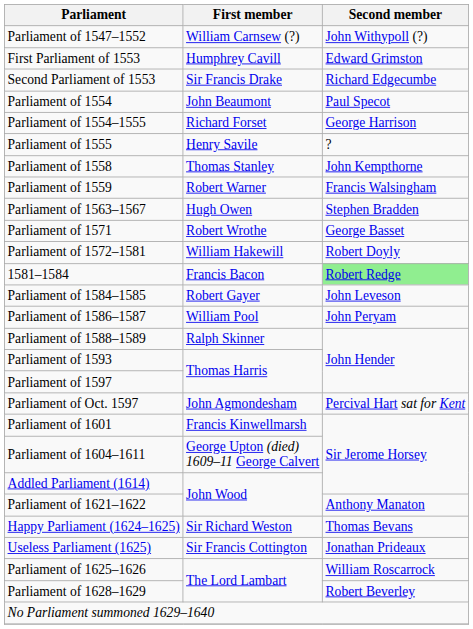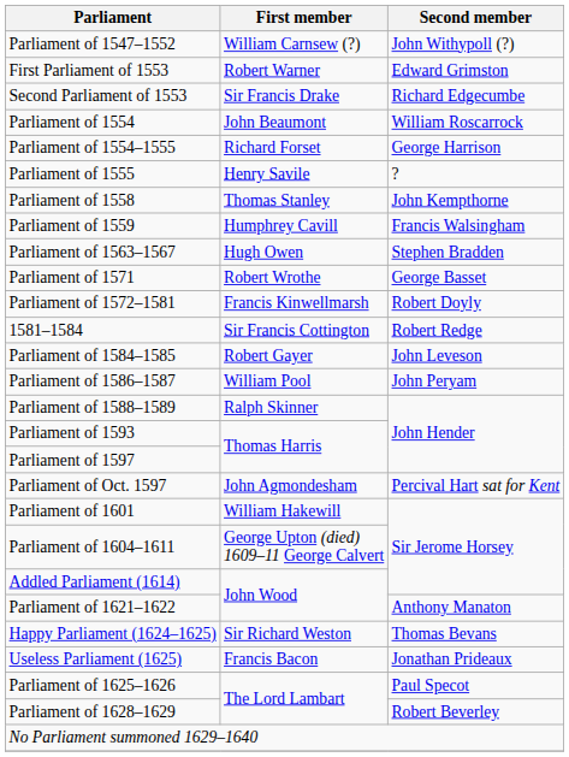 <table class="wikitable">
 <tr>
 <th>Parliament</th>
 <th>First member</th>
 <th>Second member</th>
 </tr>
 <tr>
 <td>Parliament of 1547–1552</td>
 <td><a href='#'>William Carnsew</a> (?)</td>
 <td><a href='#'>John Withypoll</a> (?)</td>
 </tr>
 <tr>
 <td>First Parliament of 1553</td>
-<td><a href='#'>Humphrey Cavill</a></td>
+<td><a href='#'>Robert Warner</a></td>
 <td><a href='#'>Edward Grimston</a></td>
 </tr>
 <tr>
 <td>Second Parliament of 1553</td>
 <td><a href='#'>Sir Francis Drake</a></td>
 <td><a href='#'>Richard Edgecumbe</a></td>
 </tr>
 <tr>
 <td>Parliament of 1554</td>
 <td><a href='#'>John Beaumont</a></td>
-<td><a href='#'>Paul Specot</a></td>
+<td><a href='#'>William Roscarrock</a></td>
 </tr>
 <tr>
 <td>Parliament of 1554–1555</td>
 <td><a href='#'>Richard Forset</a></td>
 <td><a href='#'>George Harrison</a></td>
 </tr>
 <tr>
 <td>Parliament of 1555</td>
 <td><a href='#'>Henry Savile</a></td>
 <td>?</td>
 </tr>
 <tr>
 <td>Parliament of 1558</td>
 <td><a href='#'>Thomas Stanley</a></td>
 <td><a href='#'>John Kempthorne</a></td>
 </tr>
 <tr>
 <td>Parliament of 1559</td>
-<td><a href='#'>Robert Warner</a></td>
+<td><a href='#'>Humphrey Cavill</a></td>
 <td><a href='#'>Francis Walsingham</a></td>
 </tr>
 <tr>
 <td>Parliament of 1563–1567</td>
 <td><a href='#'>Hugh Owen</a></td>
 <td><a href='#'>Stephen Bradden</a></td>
 </tr>
 <tr>
 <td>Parliament of 1571</td>
 <td><a href='#'>Robert Wrothe</a></td>
 <td><a href='#'>George Basset</a></td>
 </tr>
 <tr>
 <td>Parliament of 1572–1581</td>
-<td><a href='#'>William Hakewill</a></td>
+<td><a href='#'>Francis Kinwellmarsh</a></td>
 <td><a href='#'>Robert Doyly</a></td>
 </tr>
 <tr>
 <td>1581–1584</td>
-<td><a href='#'>Francis Bacon</a></td>
-<td style="background: lightgreen;"><a href='#'>Robert Redge</a></td>
+<td><a href='#'>Sir Francis Cottington</a></td>
+<td><a href='#'>Robert Redge</a></td>
 </tr>
 <tr>
 <td>Parliament of 1584–1585</td>
 <td><a href='#'>Robert Gayer</a></td>
 <td><a href='#'>John Leveson</a></td>
 </tr>
 <tr>
 <td>Parliament of 1586–1587</td>
 <td><a href='#'>William Pool</a></td>
 <td><a href='#'>John Peryam</a></td>
 </tr>
 <tr>
 <td>Parliament of 1588–1589</td>
 <td><a href='#'>Ralph Skinner</a></td>
 <td rowspan="3"><a href='#'>John Hender</a></td>
 </tr>
 <tr>
 <td>Parliament of 1593</td>
 <td rowspan="2"><a href='#'>Thomas Harris</a></td>
 </tr>
 <tr>
 <td>Parliament of 1597</td>
 </tr>
 <tr>
 <td>Parliament of Oct. 1597</td>
 <td><a href='#'>John Agmondesham</a></td>
 <td><a href='#'>Percival Hart</a> <em>sat for <a href='#'>Kent</a></em></td>
 </tr>
 <tr>
 <td>Parliament of 1601</td>
-<td><a href='#'>Francis Kinwellmarsh</a></td>
+<td><a href='#'>William Hakewill</a></td>
 <td rowspan="3"><a href='#'>Sir Jerome Horsey</a></td>
 </tr>
 <tr>
 <td>Parliament of 1604–1611</td>
 <td><a href='#'>George Upton</a> <em>(died)</em><br><em>1609–11</em> <a href='#'>George Calvert</a></td>
 </tr>
 <tr>
 <td><a href='#'>Addled Parliament (1614)</a></td>
 <td rowspan="2"><a href='#'>John Wood</a></td>
 </tr>
 <tr>
 <td>Parliament of 1621–1622</td>
 <td><a href='#'>Anthony Manaton</a></td>
 </tr>
 <tr>
 <td><a href='#'>Happy Parliament (1624–1625)</a></td>
 <td><a href='#'>Sir Richard Weston</a></td>
 <td><a href='#'>Thomas Bevans</a></td>
 </tr>
 <tr>
 <td><a href='#'>Useless Parliament (1625)</a></td>
-<td><a href='#'>Sir Francis Cottington</a></td>
+<td><a href='#'>Francis Bacon</a></td>
 <td><a href='#'>Jonathan Prideaux</a></td>
 </tr>
 <tr>
 <td>Parliament of 1625–1626</td>
 <td rowspan="2"><a href='#'>The Lord Lambart</a></td>
-<td><a href='#'>William Roscarrock</a></td>
+<td><a href='#'>Paul Specot</a></td>
 </tr>
 <tr>
 <td>Parliament of 1628–1629</td>
 <td><a href='#'>Robert Beverley</a></td>
 </tr>
 <tr>
 <td colspan="4"><em>No Parliament summoned 1629–1640</em></td>
 </tr>
 <tr>
 </tr>
 </table>
